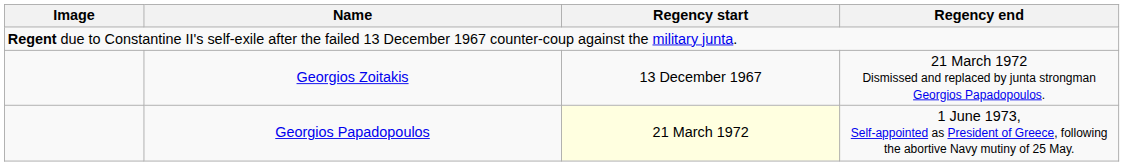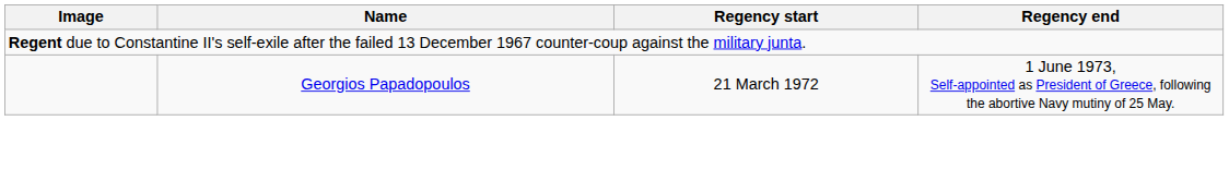 <table width=98% class="wikitable">
 <tr>
 <th width=10%>Image</th>
 <th width=30%>Name</th>
 <th width=20%>Regency start</th>
 <th width=20%>Regency end</th>
 </tr>
 <tr>
 <td width="100%" height="4" colspan="4"><strong>Regent</strong> due to Constantine II's self-exile after the failed 13 December 1967 counter-coup against the <a href='#'>military junta</a>.</td>
 </tr>
 <tr>
 <td align="center"></td>
-<td align="center"><a href='#'>Georgios Zoitakis</a></td>
-<td align="center">13 December 1967</td>
-<td align="center">21 March 1972<br><small>Dismissed and replaced by junta strongman <a href='#'>Georgios Papadopoulos</a>.</small></td>
-</tr>
-<tr>
-<td align="center"></td>
 <td align="center"><a href='#'>Georgios Papadopoulos</a></td>
-<td align="center" style="background: lightyellow;">21 March 1972</td>
+<td align="center">21 March 1972</td>
 <td align="center">1 June 1973,<br><small><a href='#'>Self-appointed</a> as <a href='#'>President of Greece</a>, following the abortive Navy mutiny of 25 May.</small></td>
 </tr>
 </table>
